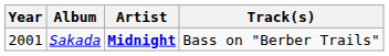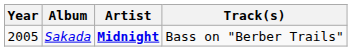 <table class="wikitable">
 <tr>
 <th><strong>Year</strong></th>
 <th><strong>Album</strong></th>
 <th><strong>Artist</strong></th>
 <th><strong>Track(s)</strong></th>
 </tr>
 <tr>
-<td>2001</td>
+<td>2005</td>
 <td><em><a href='#'>Sakada</a></em></td>
 <td><strong><a href='#'>Midnight</a></strong></td>
 <td>Bass on "Berber Trails"</td>
 </tr>
 </table>
